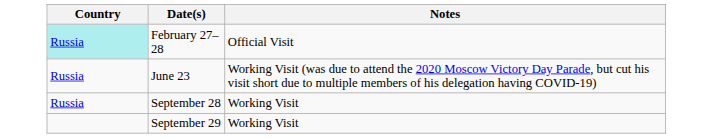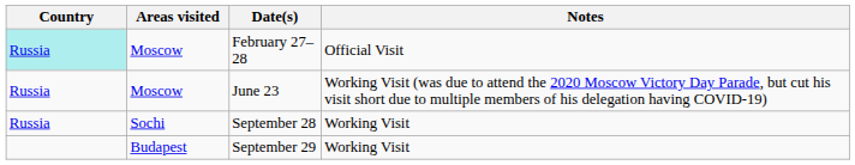 <table class="wikitable" style="margin: 1em auto 1em auto">
 <tr>
 <th width="120">Country</th>
+<th width="100">Areas visited</th>
 <th width="90">Date(s)</th>
 <th width="550">Notes</th>
 </tr>
 <tr>
 <td style="background: paleturquoise;"> <a href='#'>Russia</a></td>
+<td><a href='#'>Moscow</a></td>
 <td>February 27–28</td>
 <td>Official Visit</td>
 </tr>
 <tr>
 <td> <a href='#'>Russia</a></td>
+<td><a href='#'>Moscow</a></td>
 <td>June 23</td>
 <td>Working Visit (was due to attend the <a href='#'>2020 Moscow Victory Day Parade</a>, but cut his visit short due to multiple members of his delegation having COVID-19)</td>
 </tr>
 <tr>
 <td> <a href='#'>Russia</a></td>
+<td><a href='#'>Sochi</a></td>
 <td>September 28</td>
 <td>Working Visit</td>
 </tr>
 <tr>
 <td></td>
+<td><a href='#'>Budapest</a></td>
 <td>September 29</td>
 <td>Working Visit</td>
 </tr>
 </table>
